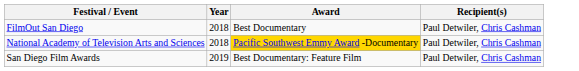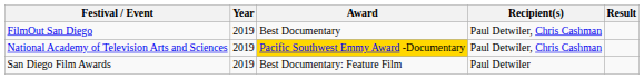 <table class="wikitable">
 <tr>
 <th>Festival / Event</th>
 <th>Year</th>
 <th>Award</th>
 <th>Recipient(s)</th>
+<th>Result</th>
 </tr>
 <tr>
 <td><a href='#'>FilmOut San Diego</a></td>
-<td>2018</td>
+<td>2019</td>
 <td>Best Documentary</td>
 <td>Paul Detwiler, <a href='#'>Chris Cashman</a></td>
+<td></td>
 </tr>
 <tr>
 <td><a href='#'>National Academy of Television Arts and Sciences</a></td>
-<td>2018</td>
+<td>2019</td>
 <td style="background: gold;"><a href='#'>Pacific Southwest Emmy Award</a> -Documentary</td>
 <td>Paul Detwiler, <a href='#'>Chris Cashman</a></td>
+<td></td>
 </tr>
 <tr>
 <td>San Diego Film Awards</td>
 <td>2019</td>
 <td>Best Documentary: Feature Film</td>
-<td>Paul Detwiler, <a href='#'>Chris Cashman</a></td>
+<td>Paul Detwiler</td>
+<td></td>
 </tr>
 </table>
